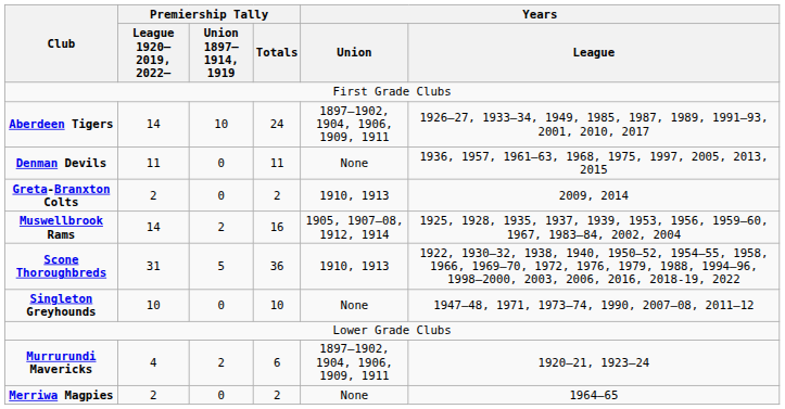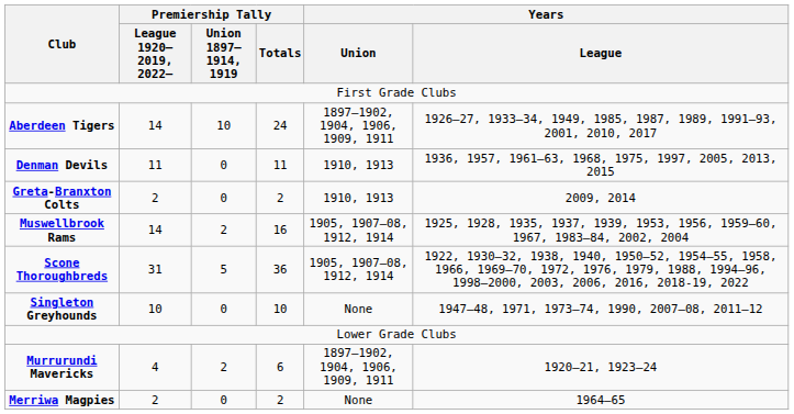 <table class="wikitable sortable" style="text-align:center;">
 <tr>
 <th rowspan="2">Club</th>
 <th colspan="3" rowspan="1">Premiership Tally</th>
 <th colspan="2">Years</th>
 </tr>
 <tr>
 <th rowspan="1">League<br>1920–2019, 2022–</th>
 <th rowspan="1">Union<br>1897–1914, 1919</th>
 <th rowspan="1">Totals</th>
 <th>Union</th>
 <th>League</th>
 </tr>
 <tr>
 <td colspan="6">First Grade Clubs</td>
 </tr>
 <tr>
 <td> <strong><a href='#'>Aberdeen</a> Tigers</strong></td>
 <td>14</td>
 <td>10</td>
 <td>24</td>
 <td>1897–1902, 1904, 1906, 1909, 1911</td>
 <td>1926–27, 1933–34, 1949, 1985, 1987, 1989, 1991–93, 2001, 2010, 2017</td>
 </tr>
 <tr>
 <td> <strong><a href='#'>Denman</a> Devils</strong></td>
 <td>11</td>
 <td>0</td>
 <td>11</td>
-<td>None</td>
+<td>1910, 1913</td>
 <td>1936, 1957, 1961–63, 1968, 1975, 1997, 2005, 2013, 2015</td>
 </tr>
 <tr>
 <td> <strong><a href='#'>Greta</a>-<a href='#'>Branxton</a> Colts</strong></td>
 <td>2</td>
 <td>0</td>
 <td>2</td>
 <td>1910, 1913</td>
 <td>2009, 2014</td>
 </tr>
 <tr>
 <td> <strong><a href='#'>Muswellbrook</a> Rams</strong></td>
 <td>14</td>
 <td>2</td>
 <td>16</td>
 <td>1905, 1907–08, 1912, 1914</td>
 <td>1925, 1928, 1935, 1937, 1939, 1953, 1956, 1959–60, 1967, 1983–84, 2002, 2004</td>
 </tr>
 <tr>
 <td> <strong><a href='#'>Scone Thoroughbreds</a></strong></td>
 <td>31</td>
 <td>5</td>
 <td>36</td>
-<td>1910, 1913</td>
+<td>1905, 1907–08, 1912, 1914</td>
 <td>1922, 1930–32, 1938, 1940, 1950–52, 1954–55, 1958, 1966, 1969–70, 1972, 1976, 1979, 1988, 1994–96, 1998–2000, 2003, 2006, 2016, 2018-19, 2022</td>
 </tr>
 <tr>
 <td> <strong><a href='#'>Singleton</a> Greyhounds</strong></td>
 <td>10</td>
 <td>0</td>
 <td>10</td>
 <td>None</td>
 <td>1947–48, 1971, 1973–74, 1990, 2007–08, 2011–12</td>
 </tr>
 <tr>
 <td colspan="6">Lower Grade Clubs</td>
 </tr>
 <tr>
 <td> <strong><a href='#'>Murrurundi</a> Mavericks</strong></td>
 <td>4</td>
 <td>2</td>
 <td>6</td>
 <td>1897–1902, 1904, 1906, 1909, 1911</td>
 <td>1920–21, 1923–24</td>
 </tr>
 <tr>
 <td> <strong><a href='#'>Merriwa</a> Magpies</strong></td>
 <td>2</td>
 <td>0</td>
 <td>2</td>
 <td>None</td>
 <td>1964–65</td>
 </tr>
 </table>
